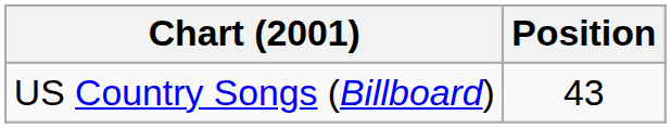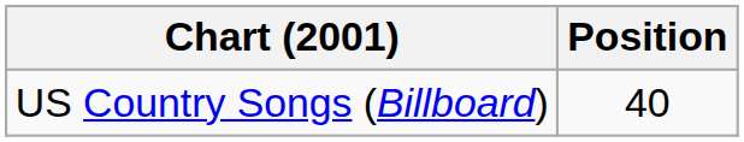 <table class="wikitable sortable">
 <tr>
 <th scope="col">Chart (2001)</th>
 <th scope="col">Position</th>
 </tr>
 <tr>
 <td>US <a href='#'>Country Songs</a> (<em><a href='#'>Billboard</a></em>)</td>
-<td align="center">43</td>
+<td align="center">40</td>
 </tr>
 </table>
